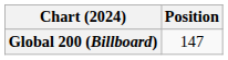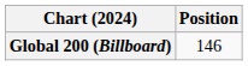 <table class="wikitable plainrowheaders" style="text-align:center">
 <tr>
 <th scope="col">Chart (2024)</th>
 <th scope="col">Position</th>
 </tr>
 <tr>
 <th scope="row">Global 200 (<em>Billboard</em>)</th>
-<td>147</td>
+<td>146</td>
 </tr>
 </table>
